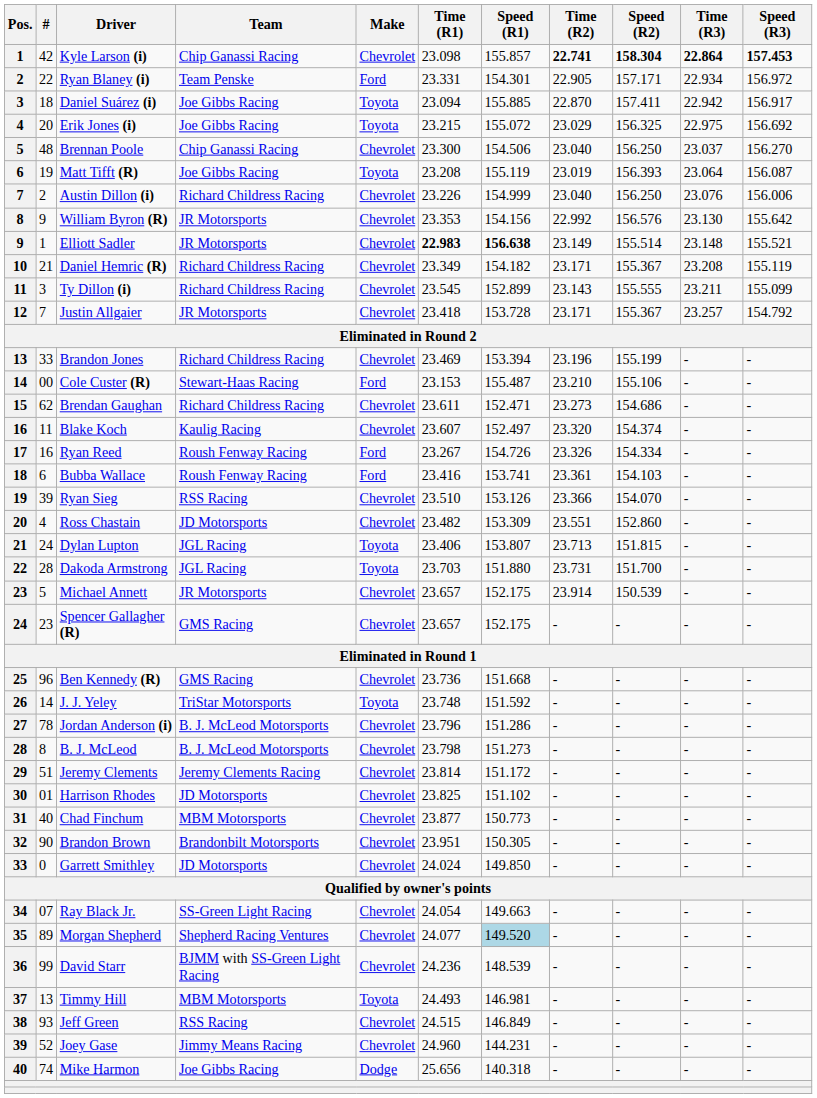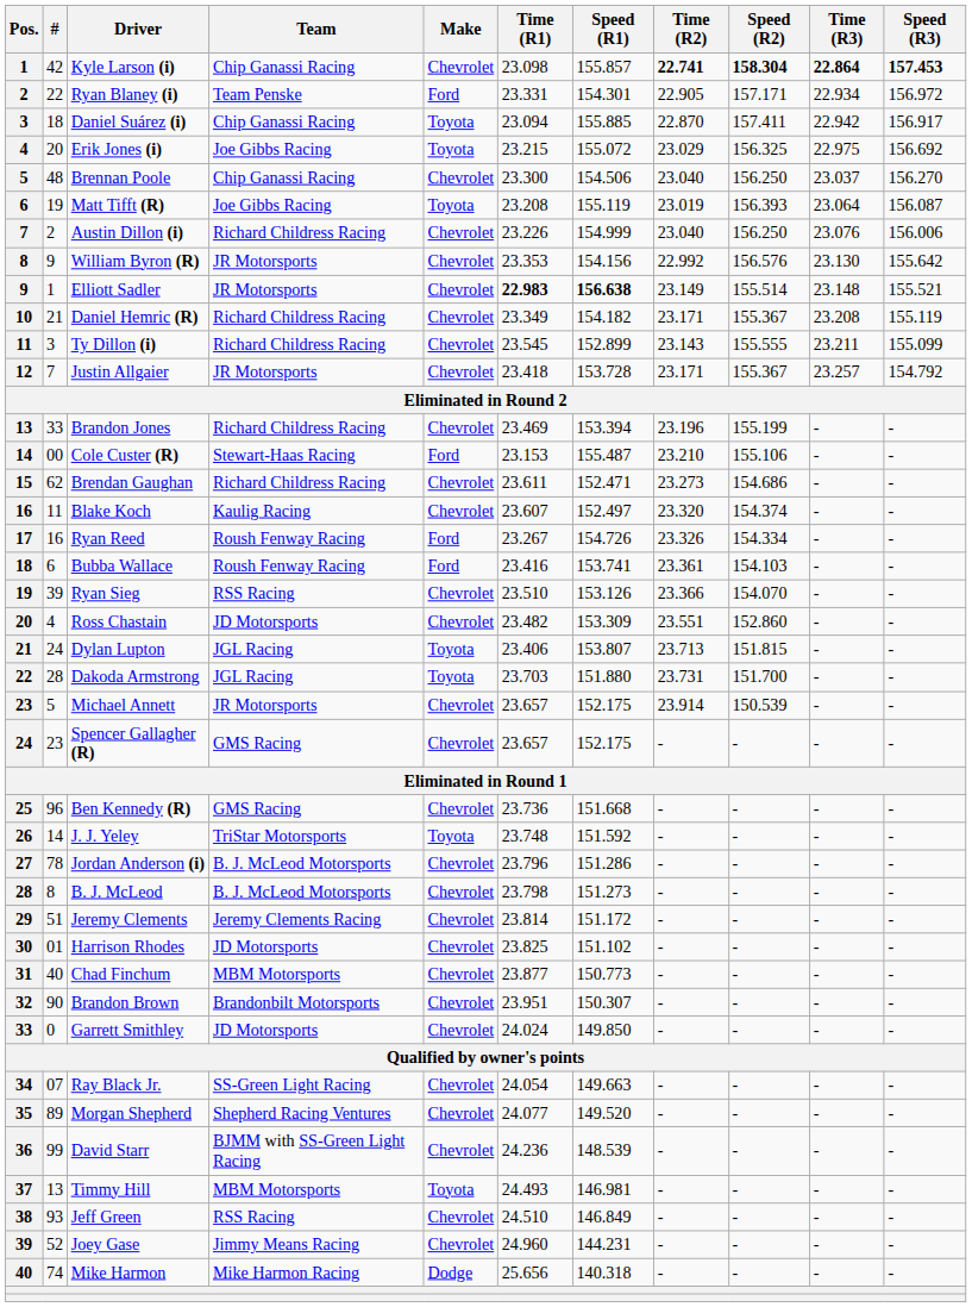 <table class="wikitable" style="font-size:95%">
 <tr>
 <th>Pos.</th>
 <th>#</th>
 <th>Driver</th>
 <th>Team</th>
 <th>Make</th>
 <th>Time (R1)</th>
 <th>Speed (R1)</th>
 <th>Time (R2)</th>
 <th>Speed (R2)</th>
 <th>Time (R3)</th>
 <th>Speed (R3)</th>
 </tr>
 <tr>
 <th>1</th>
 <td>42</td>
 <td><a href='#'>Kyle Larson</a> <strong>(i)</strong></td>
 <td><a href='#'>Chip Ganassi Racing</a></td>
 <td><a href='#'>Chevrolet</a></td>
 <td>23.098</td>
 <td>155.857</td>
 <td><strong>22.741</strong></td>
 <td><strong>158.304</strong></td>
 <td><strong>22.864</strong></td>
 <td><strong>157.453</strong></td>
 </tr>
 <tr>
 <th>2</th>
 <td>22</td>
 <td><a href='#'>Ryan Blaney</a> <strong>(i)</strong></td>
 <td><a href='#'>Team Penske</a></td>
 <td><a href='#'>Ford</a></td>
 <td>23.331</td>
 <td>154.301</td>
 <td>22.905</td>
 <td>157.171</td>
 <td>22.934</td>
 <td>156.972</td>
 </tr>
 <tr>
 <th>3</th>
 <td>18</td>
 <td><a href='#'>Daniel Suárez</a> <strong>(i)</strong></td>
-<td><a href='#'>Joe Gibbs Racing</a></td>
+<td><a href='#'>Chip Ganassi Racing</a></td>
 <td><a href='#'>Toyota</a></td>
 <td>23.094</td>
 <td>155.885</td>
 <td>22.870</td>
 <td>157.411</td>
 <td>22.942</td>
 <td>156.917</td>
 </tr>
 <tr>
 <th>4</th>
 <td>20</td>
 <td><a href='#'>Erik Jones</a> <strong>(i)</strong></td>
 <td><a href='#'>Joe Gibbs Racing</a></td>
 <td><a href='#'>Toyota</a></td>
 <td>23.215</td>
 <td>155.072</td>
 <td>23.029</td>
 <td>156.325</td>
 <td>22.975</td>
 <td>156.692</td>
 </tr>
 <tr>
 <th>5</th>
 <td>48</td>
 <td><a href='#'>Brennan Poole</a></td>
 <td><a href='#'>Chip Ganassi Racing</a></td>
 <td><a href='#'>Chevrolet</a></td>
 <td>23.300</td>
 <td>154.506</td>
 <td>23.040</td>
 <td>156.250</td>
 <td>23.037</td>
 <td>156.270</td>
 </tr>
 <tr>
 <th>6</th>
 <td>19</td>
 <td><a href='#'>Matt Tifft</a> <strong>(R)</strong></td>
 <td><a href='#'>Joe Gibbs Racing</a></td>
 <td><a href='#'>Toyota</a></td>
 <td>23.208</td>
 <td>155.119</td>
 <td>23.019</td>
 <td>156.393</td>
 <td>23.064</td>
 <td>156.087</td>
 </tr>
 <tr>
 <th>7</th>
 <td>2</td>
 <td><a href='#'>Austin Dillon</a> <strong>(i)</strong></td>
 <td><a href='#'>Richard Childress Racing</a></td>
 <td><a href='#'>Chevrolet</a></td>
 <td>23.226</td>
 <td>154.999</td>
 <td>23.040</td>
 <td>156.250</td>
 <td>23.076</td>
 <td>156.006</td>
 </tr>
 <tr>
 <th>8</th>
 <td>9</td>
 <td><a href='#'>William Byron</a> <strong>(R)</strong></td>
 <td><a href='#'>JR Motorsports</a></td>
 <td><a href='#'>Chevrolet</a></td>
 <td>23.353</td>
 <td>154.156</td>
 <td>22.992</td>
 <td>156.576</td>
 <td>23.130</td>
 <td>155.642</td>
 </tr>
 <tr>
 <th>9</th>
 <td>1</td>
 <td><a href='#'>Elliott Sadler</a></td>
 <td><a href='#'>JR Motorsports</a></td>
 <td><a href='#'>Chevrolet</a></td>
 <td><strong>22.983</strong></td>
 <td><strong>156.638</strong></td>
 <td>23.149</td>
 <td>155.514</td>
 <td>23.148</td>
 <td>155.521</td>
 </tr>
 <tr>
 <th>10</th>
 <td>21</td>
 <td><a href='#'>Daniel Hemric</a> <strong>(R)</strong></td>
 <td><a href='#'>Richard Childress Racing</a></td>
 <td><a href='#'>Chevrolet</a></td>
 <td>23.349</td>
 <td>154.182</td>
 <td>23.171</td>
 <td>155.367</td>
 <td>23.208</td>
 <td>155.119</td>
 </tr>
 <tr>
 <th>11</th>
 <td>3</td>
 <td><a href='#'>Ty Dillon</a> <strong>(i)</strong></td>
 <td><a href='#'>Richard Childress Racing</a></td>
 <td><a href='#'>Chevrolet</a></td>
 <td>23.545</td>
 <td>152.899</td>
 <td>23.143</td>
 <td>155.555</td>
 <td>23.211</td>
 <td>155.099</td>
 </tr>
 <tr>
 <th>12</th>
 <td>7</td>
 <td><a href='#'>Justin Allgaier</a></td>
 <td><a href='#'>JR Motorsports</a></td>
 <td><a href='#'>Chevrolet</a></td>
 <td>23.418</td>
 <td>153.728</td>
 <td>23.171</td>
 <td>155.367</td>
 <td>23.257</td>
 <td>154.792</td>
 </tr>
 <tr>
 <th colspan="11">Eliminated in Round 2</th>
 </tr>
 <tr>
 <th>13</th>
 <td>33</td>
 <td><a href='#'>Brandon Jones</a></td>
 <td><a href='#'>Richard Childress Racing</a></td>
 <td><a href='#'>Chevrolet</a></td>
 <td>23.469</td>
 <td>153.394</td>
 <td>23.196</td>
 <td>155.199</td>
 <td>-</td>
 <td>-</td>
 </tr>
 <tr>
 <th>14</th>
 <td>00</td>
 <td><a href='#'>Cole Custer</a> <strong>(R)</strong></td>
 <td><a href='#'>Stewart-Haas Racing</a></td>
 <td><a href='#'>Ford</a></td>
 <td>23.153</td>
 <td>155.487</td>
 <td>23.210</td>
 <td>155.106</td>
 <td>-</td>
 <td>-</td>
 </tr>
 <tr>
 <th>15</th>
 <td>62</td>
 <td><a href='#'>Brendan Gaughan</a></td>
 <td><a href='#'>Richard Childress Racing</a></td>
 <td><a href='#'>Chevrolet</a></td>
 <td>23.611</td>
 <td>152.471</td>
 <td>23.273</td>
 <td>154.686</td>
 <td>-</td>
 <td>-</td>
 </tr>
 <tr>
 <th>16</th>
 <td>11</td>
 <td><a href='#'>Blake Koch</a></td>
 <td><a href='#'>Kaulig Racing</a></td>
 <td><a href='#'>Chevrolet</a></td>
 <td>23.607</td>
 <td>152.497</td>
 <td>23.320</td>
 <td>154.374</td>
 <td>-</td>
 <td>-</td>
 </tr>
 <tr>
 <th>17</th>
 <td>16</td>
 <td><a href='#'>Ryan Reed</a></td>
 <td><a href='#'>Roush Fenway Racing</a></td>
 <td><a href='#'>Ford</a></td>
 <td>23.267</td>
 <td>154.726</td>
 <td>23.326</td>
 <td>154.334</td>
 <td>-</td>
 <td>-</td>
 </tr>
 <tr>
 <th>18</th>
 <td>6</td>
 <td><a href='#'>Bubba Wallace</a></td>
 <td><a href='#'>Roush Fenway Racing</a></td>
 <td><a href='#'>Ford</a></td>
 <td>23.416</td>
 <td>153.741</td>
 <td>23.361</td>
 <td>154.103</td>
 <td>-</td>
 <td>-</td>
 </tr>
 <tr>
 <th>19</th>
 <td>39</td>
 <td><a href='#'>Ryan Sieg</a></td>
 <td><a href='#'>RSS Racing</a></td>
 <td><a href='#'>Chevrolet</a></td>
 <td>23.510</td>
 <td>153.126</td>
 <td>23.366</td>
 <td>154.070</td>
 <td>-</td>
 <td>-</td>
 </tr>
 <tr>
 <th>20</th>
 <td>4</td>
 <td><a href='#'>Ross Chastain</a></td>
 <td><a href='#'>JD Motorsports</a></td>
 <td><a href='#'>Chevrolet</a></td>
 <td>23.482</td>
 <td>153.309</td>
 <td>23.551</td>
 <td>152.860</td>
 <td>-</td>
 <td>-</td>
 </tr>
 <tr>
 <th>21</th>
 <td>24</td>
 <td><a href='#'>Dylan Lupton</a></td>
 <td><a href='#'>JGL Racing</a></td>
 <td><a href='#'>Toyota</a></td>
 <td>23.406</td>
 <td>153.807</td>
 <td>23.713</td>
 <td>151.815</td>
 <td>-</td>
 <td>-</td>
 </tr>
 <tr>
 <th>22</th>
 <td>28</td>
 <td><a href='#'>Dakoda Armstrong</a></td>
 <td><a href='#'>JGL Racing</a></td>
 <td><a href='#'>Toyota</a></td>
 <td>23.703</td>
 <td>151.880</td>
 <td>23.731</td>
 <td>151.700</td>
 <td>-</td>
 <td>-</td>
 </tr>
 <tr>
 <th>23</th>
 <td>5</td>
 <td><a href='#'>Michael Annett</a></td>
 <td><a href='#'>JR Motorsports</a></td>
 <td><a href='#'>Chevrolet</a></td>
 <td>23.657</td>
 <td>152.175</td>
 <td>23.914</td>
 <td>150.539</td>
 <td>-</td>
 <td>-</td>
 </tr>
 <tr>
 <th>24</th>
 <td>23</td>
 <td><a href='#'>Spencer Gallagher</a> <strong>(R)</strong></td>
 <td><a href='#'>GMS Racing</a></td>
 <td><a href='#'>Chevrolet</a></td>
 <td>23.657</td>
 <td>152.175</td>
 <td>-</td>
 <td>-</td>
 <td>-</td>
 <td>-</td>
 </tr>
 <tr>
 <th colspan="11">Eliminated in Round 1</th>
 </tr>
 <tr>
 <th>25</th>
 <td>96</td>
 <td><a href='#'>Ben Kennedy</a> <strong>(R)</strong></td>
 <td><a href='#'>GMS Racing</a></td>
 <td><a href='#'>Chevrolet</a></td>
 <td>23.736</td>
 <td>151.668</td>
 <td>-</td>
 <td>-</td>
 <td>-</td>
 <td>-</td>
 </tr>
 <tr>
 <th>26</th>
 <td>14</td>
 <td><a href='#'>J. J. Yeley</a></td>
 <td><a href='#'>TriStar Motorsports</a></td>
 <td><a href='#'>Toyota</a></td>
 <td>23.748</td>
 <td>151.592</td>
 <td>-</td>
 <td>-</td>
 <td>-</td>
 <td>-</td>
 </tr>
 <tr>
 <th>27</th>
 <td>78</td>
 <td><a href='#'>Jordan Anderson</a> <strong>(i)</strong></td>
 <td><a href='#'>B. J. McLeod Motorsports</a></td>
 <td><a href='#'>Chevrolet</a></td>
 <td>23.796</td>
 <td>151.286</td>
 <td>-</td>
 <td>-</td>
 <td>-</td>
 <td>-</td>
 </tr>
 <tr>
 <th>28</th>
 <td>8</td>
 <td><a href='#'>B. J. McLeod</a></td>
 <td><a href='#'>B. J. McLeod Motorsports</a></td>
 <td><a href='#'>Chevrolet</a></td>
 <td>23.798</td>
 <td>151.273</td>
 <td>-</td>
 <td>-</td>
 <td>-</td>
 <td>-</td>
 </tr>
 <tr>
 <th>29</th>
 <td>51</td>
 <td><a href='#'>Jeremy Clements</a></td>
 <td><a href='#'>Jeremy Clements Racing</a></td>
 <td><a href='#'>Chevrolet</a></td>
 <td>23.814</td>
 <td>151.172</td>
 <td>-</td>
 <td>-</td>
 <td>-</td>
 <td>-</td>
 </tr>
 <tr>
 <th>30</th>
 <td>01</td>
 <td><a href='#'>Harrison Rhodes</a></td>
 <td><a href='#'>JD Motorsports</a></td>
 <td><a href='#'>Chevrolet</a></td>
 <td>23.825</td>
 <td>151.102</td>
 <td>-</td>
 <td>-</td>
 <td>-</td>
 <td>-</td>
 </tr>
 <tr>
 <th>31</th>
 <td>40</td>
 <td><a href='#'>Chad Finchum</a></td>
 <td><a href='#'>MBM Motorsports</a></td>
 <td><a href='#'>Chevrolet</a></td>
 <td>23.877</td>
 <td>150.773</td>
 <td>-</td>
 <td>-</td>
 <td>-</td>
 <td>-</td>
 </tr>
 <tr>
 <th>32</th>
 <td>90</td>
 <td><a href='#'>Brandon Brown</a></td>
 <td><a href='#'>Brandonbilt Motorsports</a></td>
 <td><a href='#'>Chevrolet</a></td>
 <td>23.951</td>
-<td>150.305</td>
+<td>150.307</td>
 <td>-</td>
 <td>-</td>
 <td>-</td>
 <td>-</td>
 </tr>
 <tr>
 <th>33</th>
 <td>0</td>
 <td><a href='#'>Garrett Smithley</a></td>
 <td><a href='#'>JD Motorsports</a></td>
 <td><a href='#'>Chevrolet</a></td>
 <td>24.024</td>
 <td>149.850</td>
 <td>-</td>
 <td>-</td>
 <td>-</td>
 <td>-</td>
 </tr>
 <tr>
 <th colspan="11">Qualified by owner's points</th>
 </tr>
 <tr>
 <th>34</th>
 <td>07</td>
 <td><a href='#'>Ray Black Jr.</a></td>
 <td><a href='#'>SS-Green Light Racing</a></td>
 <td><a href='#'>Chevrolet</a></td>
 <td>24.054</td>
 <td>149.663</td>
 <td>-</td>
 <td>-</td>
 <td>-</td>
 <td>-</td>
 </tr>
 <tr>
 <th>35</th>
 <td>89</td>
 <td><a href='#'>Morgan Shepherd</a></td>
 <td><a href='#'>Shepherd Racing Ventures</a></td>
 <td><a href='#'>Chevrolet</a></td>
 <td>24.077</td>
-<td style="background: lightblue;">149.520</td>
+<td>149.520</td>
 <td>-</td>
 <td>-</td>
 <td>-</td>
 <td>-</td>
 </tr>
 <tr>
 <th>36</th>
 <td>99</td>
 <td><a href='#'>David Starr</a></td>
 <td><a href='#'>BJMM</a> with <a href='#'>SS-Green Light Racing</a></td>
 <td><a href='#'>Chevrolet</a></td>
 <td>24.236</td>
 <td>148.539</td>
 <td>-</td>
 <td>-</td>
 <td>-</td>
 <td>-</td>
 </tr>
 <tr>
 <th>37</th>
 <td>13</td>
 <td><a href='#'>Timmy Hill</a></td>
 <td><a href='#'>MBM Motorsports</a></td>
 <td><a href='#'>Toyota</a></td>
 <td>24.493</td>
 <td>146.981</td>
 <td>-</td>
 <td>-</td>
 <td>-</td>
 <td>-</td>
 </tr>
 <tr>
 <th>38</th>
 <td>93</td>
 <td><a href='#'>Jeff Green</a></td>
 <td><a href='#'>RSS Racing</a></td>
 <td><a href='#'>Chevrolet</a></td>
-<td>24.515</td>
+<td>24.510</td>
 <td>146.849</td>
 <td>-</td>
 <td>-</td>
 <td>-</td>
 <td>-</td>
 </tr>
 <tr>
 <th>39</th>
 <td>52</td>
 <td><a href='#'>Joey Gase</a></td>
 <td><a href='#'>Jimmy Means Racing</a></td>
 <td><a href='#'>Chevrolet</a></td>
 <td>24.960</td>
 <td>144.231</td>
 <td>-</td>
 <td>-</td>
 <td>-</td>
 <td>-</td>
 </tr>
 <tr>
 <th>40</th>
 <td>74</td>
 <td><a href='#'>Mike Harmon</a></td>
-<td><a href='#'>Joe Gibbs Racing</a></td>
+<td><a href='#'>Mike Harmon Racing</a></td>
 <td><a href='#'>Dodge</a></td>
 <td>25.656</td>
 <td>140.318</td>
 <td>-</td>
 <td>-</td>
 <td>-</td>
 <td>-</td>
 </tr>
 <tr>
 <th colspan="11"></th>
 </tr>
 <tr>
 <th colspan="11"></th>
 </tr>
 </table>
